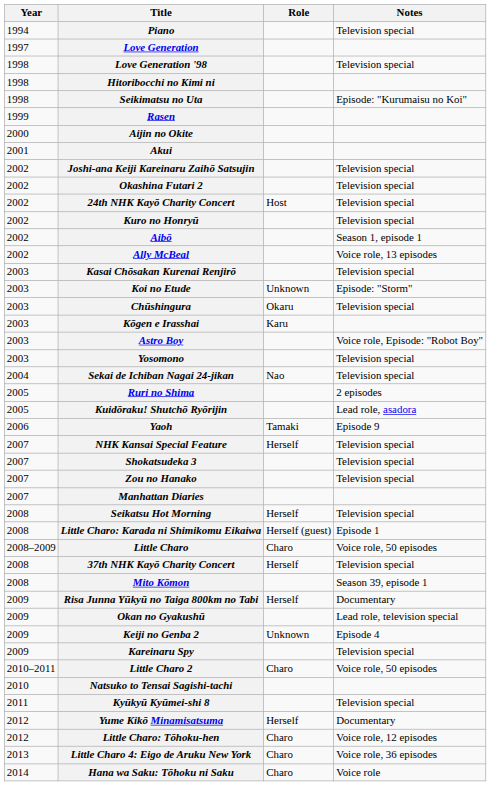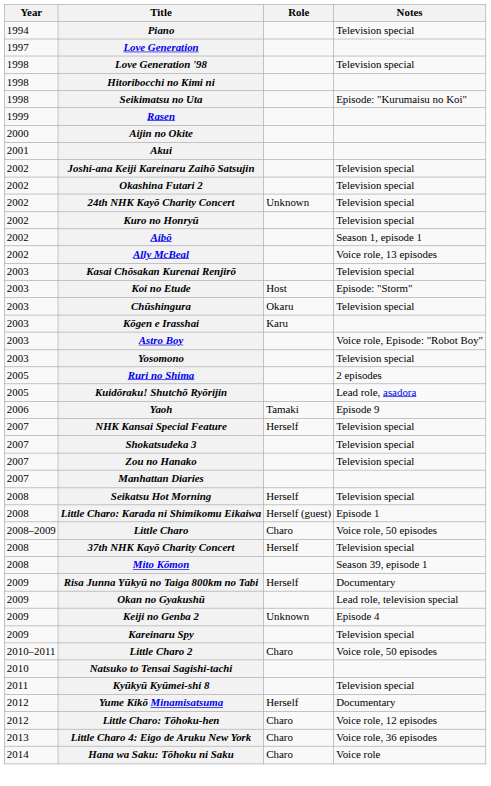 <table class="wikitable plainrowheaders sortable">
 <tr>
 <th scope="col">Year</th>
 <th scope="col">Title</th>
 <th scope="col">Role</th>
 <th scope="col" class="unsortable">Notes</th>
 </tr>
 <tr>
 <td>1994</td>
 <th scope="row"><em>Piano</em></th>
 <td></td>
 <td>Television special</td>
 </tr>
 <tr>
 <td>1997</td>
 <th scope="row"><em><a href='#'>Love Generation</a></em></th>
 <td></td>
 <td></td>
 </tr>
 <tr>
 <td>1998</td>
 <th scope="row"><em>Love Generation '98</em></th>
 <td></td>
 <td>Television special</td>
 </tr>
 <tr>
 <td>1998</td>
 <th scope="row"><em>Hitoribocchi no Kimi ni</em></th>
 <td></td>
 <td></td>
 </tr>
 <tr>
 <td>1998</td>
 <th scope="row"><em>Seikimatsu no Uta</em></th>
 <td></td>
 <td>Episode: "Kurumaisu no Koi"</td>
 </tr>
 <tr>
 <td>1999</td>
 <th scope="row"><em><a href='#'>Rasen</a></em></th>
 <td></td>
 <td></td>
 </tr>
 <tr>
 <td>2000</td>
 <th scope="row"><em>Aijin no Okite</em></th>
 <td></td>
 <td></td>
 </tr>
 <tr>
 <td>2001</td>
 <th scope="row"><em>Akui</em></th>
 <td></td>
 <td></td>
 </tr>
 <tr>
 <td>2002</td>
 <th scope="row"><em>Joshi-ana Keiji Kareinaru Zaihō Satsujin</em></th>
 <td></td>
 <td>Television special</td>
 </tr>
 <tr>
 <td>2002</td>
 <th scope="row"><em>Okashina Futari 2</em></th>
 <td></td>
 <td>Television special</td>
 </tr>
 <tr>
 <td>2002</td>
 <th scope="row"><em>24th NHK Kayō Charity Concert</em></th>
-<td>Host</td>
+<td>Unknown</td>
 <td>Television special</td>
 </tr>
 <tr>
 <td>2002</td>
 <th scope="row"><em>Kuro no Honryū</em></th>
 <td></td>
 <td>Television special</td>
 </tr>
 <tr>
 <td>2002</td>
 <th scope="row"><em><a href='#'>Aibō</a></em></th>
 <td></td>
 <td>Season 1, episode 1</td>
 </tr>
 <tr>
 <td>2002</td>
 <th scope="row"><em><a href='#'>Ally McBeal</a></em></th>
 <td></td>
 <td>Voice role, 13 episodes</td>
 </tr>
 <tr>
 <td>2003</td>
 <th scope="row"><em>Kasai Chōsakan Kurenai Renjirō</em></th>
 <td></td>
 <td>Television special</td>
 </tr>
 <tr>
 <td>2003</td>
 <th scope="row"><em>Koi no Etude</em></th>
-<td>Unknown</td>
+<td>Host</td>
 <td>Episode: "Storm"</td>
 </tr>
 <tr>
 <td>2003</td>
 <th scope="row"><em>Chūshingura</em></th>
 <td>Okaru</td>
 <td>Television special</td>
 </tr>
 <tr>
 <td>2003</td>
 <th scope="row"><em>Kōgen e Irasshai</em></th>
 <td>Karu</td>
 <td></td>
 </tr>
 <tr>
 <td>2003</td>
 <th scope="row"><em><a href='#'>Astro Boy</a></em></th>
 <td></td>
 <td>Voice role, Episode: "Robot Boy"</td>
 </tr>
 <tr>
 <td>2003</td>
 <th scope="row"><em>Yosomono</em></th>
 <td></td>
-<td>Television special</td>
-</tr>
-<tr>
-<td>2004</td>
-<th scope="row"><em>Sekai de Ichiban Nagai 24-jikan</em></th>
-<td>Nao</td>
 <td>Television special</td>
 </tr>
 <tr>
 <td>2005</td>
 <th scope="row"><em><a href='#'>Ruri no Shima</a></em></th>
 <td></td>
 <td>2 episodes</td>
 </tr>
 <tr>
 <td>2005</td>
 <th scope="row"><em>Kuidōraku! Shutchō Ryōrijin</em></th>
 <td></td>
 <td>Lead role, <a href='#'>asadora</a></td>
 </tr>
 <tr>
 <td>2006</td>
 <th scope="row"><em>Yaoh</em></th>
 <td>Tamaki</td>
 <td>Episode 9</td>
 </tr>
 <tr>
 <td>2007</td>
 <th scope="row"><em>NHK Kansai Special Feature</em></th>
 <td>Herself</td>
 <td>Television special</td>
 </tr>
 <tr>
 <td>2007</td>
 <th scope="row"><em>Shokatsudeka 3</em></th>
 <td></td>
 <td>Television special</td>
 </tr>
 <tr>
 <td>2007</td>
 <th scope="row"><em>Zou no Hanako</em></th>
 <td></td>
 <td>Television special</td>
 </tr>
 <tr>
 <td>2007</td>
 <th scope="row"><em>Manhattan Diaries</em></th>
 <td></td>
 <td></td>
 </tr>
 <tr>
 <td>2008</td>
 <th scope="row"><em>Seikatsu Hot Morning</em></th>
 <td>Herself</td>
 <td>Television special</td>
 </tr>
 <tr>
 <td>2008</td>
 <th scope="row"><em>Little Charo: Karada ni Shimikomu Eikaiwa</em></th>
 <td>Herself (guest)</td>
 <td>Episode 1</td>
 </tr>
 <tr>
 <td>2008–2009</td>
 <th scope="row"><em>Little Charo</em></th>
 <td>Charo</td>
 <td>Voice role, 50 episodes</td>
 </tr>
 <tr>
 <td>2008</td>
 <th scope="row"><em>37th NHK Kayō Charity Concert</em></th>
 <td>Herself</td>
 <td>Television special</td>
 </tr>
 <tr>
 <td>2008</td>
 <th scope="row"><em><a href='#'>Mito Kōmon</a></em></th>
 <td></td>
 <td>Season 39, episode 1</td>
 </tr>
 <tr>
 <td>2009</td>
 <th scope="row"><em>Risa Junna Yūkyū no Taiga 800km no Tabi</em></th>
 <td>Herself</td>
 <td>Documentary</td>
 </tr>
 <tr>
 <td>2009</td>
 <th scope="row"><em>Okan no Gyakushū</em></th>
 <td></td>
 <td>Lead role, television special</td>
 </tr>
 <tr>
 <td>2009</td>
 <th scope="row"><em>Keiji no Genba 2</em></th>
 <td>Unknown</td>
 <td>Episode 4</td>
 </tr>
 <tr>
 <td>2009</td>
 <th scope="row"><em>Kareinaru Spy</em></th>
 <td></td>
 <td>Television special</td>
 </tr>
 <tr>
 <td>2010–2011</td>
 <th scope="row"><em>Little Charo 2</em></th>
 <td>Charo</td>
 <td>Voice role, 50 episodes</td>
 </tr>
 <tr>
 <td>2010</td>
 <th scope="row"><em>Natsuko to Tensai Sagishi-tachi</em></th>
 <td></td>
 <td></td>
 </tr>
 <tr>
 <td>2011</td>
 <th scope="row"><em>Kyūkyū Kyūmei-shi 8</em></th>
 <td></td>
 <td>Television special</td>
 </tr>
 <tr>
 <td>2012</td>
 <th scope="row"><em>Yume Kikō <a href='#'>Minamisatsuma</a></em></th>
 <td>Herself</td>
 <td>Documentary</td>
 </tr>
 <tr>
 <td>2012</td>
 <th scope="row"><em>Little Charo: Tōhoku-hen</em></th>
 <td>Charo</td>
 <td>Voice role, 12 episodes</td>
 </tr>
 <tr>
 <td>2013</td>
 <th scope="row"><em>Little Charo 4: Eigo de Aruku New York</em></th>
 <td>Charo</td>
 <td>Voice role, 36 episodes</td>
 </tr>
 <tr>
 <td>2014</td>
 <th scope="row"><em>Hana wa Saku: Tōhoku ni Saku</em></th>
 <td>Charo</td>
 <td>Voice role</td>
 </tr>
 </table>
